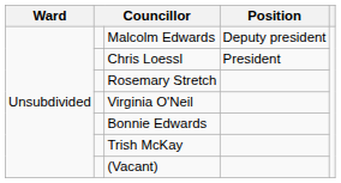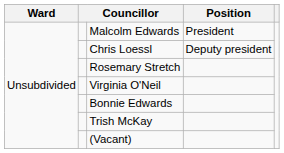 <table class="wikitable">
 <tr>
 <th>Ward</th>
 <th colspan="2">Councillor</th>
 <th>Position</th>
 <th></th>
 </tr>
 <tr>
 <td rowspan="7">Unsubdivided</td>
 <td> </td>
 <td>Malcolm Edwards</td>
-<td>Deputy president</td>
+<td>President</td>
 <td rowspan="7"></td>
 </tr>
 <tr>
 <td> </td>
 <td>Chris Loessl</td>
-<td>President</td>
+<td>Deputy president</td>
 </tr>
 <tr>
 <td> </td>
 <td>Rosemary Stretch</td>
 <td></td>
 </tr>
 <tr>
 <td> </td>
 <td>Virginia O'Neil</td>
 <td></td>
 </tr>
 <tr>
 <td> </td>
 <td>Bonnie Edwards</td>
 <td></td>
 </tr>
 <tr>
 <td> </td>
 <td>Trish McKay</td>
 <td></td>
 </tr>
 <tr>
 <td> </td>
 <td>(Vacant)</td>
 <td></td>
 </tr>
 </table>
